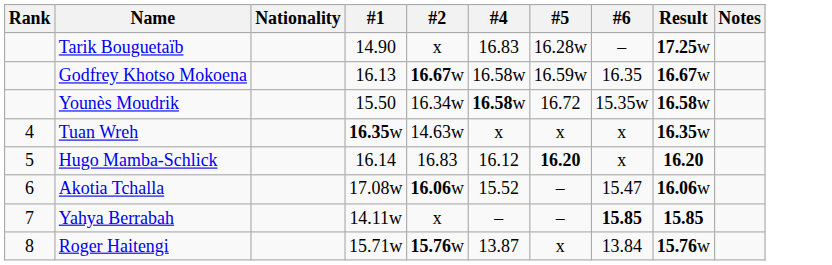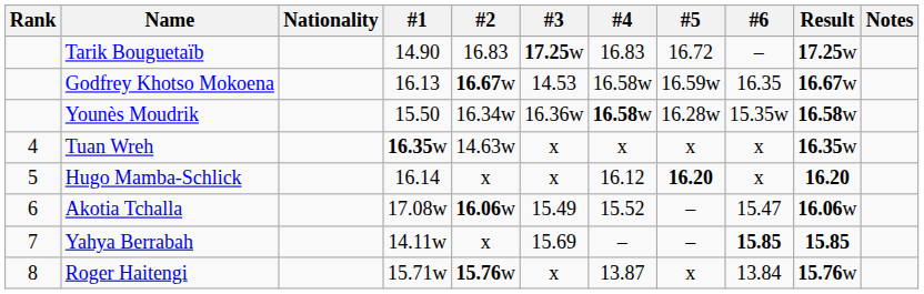 <table class="wikitable sortable" style="text-align:center">
 <tr>
 <th>Rank</th>
 <th>Name</th>
 <th>Nationality</th>
 <th>#1</th>
 <th>#2</th>
+<th>#3</th>
 <th>#4</th>
 <th>#5</th>
 <th>#6</th>
 <th>Result</th>
 <th>Notes</th>
 </tr>
 <tr>
 <td></td>
 <td align=left><a href='#'>Tarik Bouguetaïb</a></td>
 <td align=left></td>
 <td>14.90</td>
-<td>x</td>
 <td>16.83</td>
-<td>16.28w</td>
+<td><strong>17.25</strong>w</td>
+<td>16.83</td>
+<td>16.72</td>
 <td>–</td>
 <td><strong>17.25</strong>w</td>
 <td></td>
 </tr>
 <tr>
 <td></td>
 <td align=left><a href='#'>Godfrey Khotso Mokoena</a></td>
 <td align=left></td>
 <td>16.13</td>
 <td><strong>16.67</strong>w</td>
+<td>14.53</td>
 <td>16.58w</td>
 <td>16.59w</td>
 <td>16.35</td>
 <td><strong>16.67</strong>w</td>
 <td></td>
 </tr>
 <tr>
 <td></td>
 <td align=left><a href='#'>Younès Moudrik</a></td>
 <td align=left></td>
 <td>15.50</td>
 <td>16.34w</td>
+<td>16.36w</td>
 <td><strong>16.58</strong>w</td>
-<td>16.72</td>
+<td>16.28w</td>
 <td>15.35w</td>
 <td><strong>16.58</strong>w</td>
 <td></td>
 </tr>
 <tr>
 <td>4</td>
 <td align=left><a href='#'>Tuan Wreh</a></td>
 <td align=left></td>
 <td><strong>16.35</strong>w</td>
 <td>14.63w</td>
 <td>x</td>
 <td>x</td>
 <td>x</td>
+<td>x</td>
 <td><strong>16.35</strong>w</td>
 <td></td>
 </tr>
 <tr>
 <td>5</td>
 <td align=left><a href='#'>Hugo Mamba-Schlick</a></td>
 <td align=left></td>
 <td>16.14</td>
-<td>16.83</td>
+<td>x</td>
+<td>x</td>
 <td>16.12</td>
 <td><strong>16.20</strong></td>
 <td>x</td>
 <td><strong>16.20</strong></td>
 <td></td>
 </tr>
 <tr>
 <td>6</td>
 <td align=left><a href='#'>Akotia Tchalla</a></td>
 <td align=left></td>
 <td>17.08w</td>
 <td><strong>16.06</strong>w</td>
+<td>15.49</td>
 <td>15.52</td>
 <td>–</td>
 <td>15.47</td>
 <td><strong>16.06</strong>w</td>
 <td></td>
 </tr>
 <tr>
 <td>7</td>
 <td align=left><a href='#'>Yahya Berrabah</a></td>
 <td align=left></td>
 <td>14.11w</td>
 <td>x</td>
+<td>15.69</td>
 <td>–</td>
 <td>–</td>
 <td><strong>15.85</strong></td>
 <td><strong>15.85</strong></td>
 <td></td>
 </tr>
 <tr>
 <td>8</td>
 <td align=left><a href='#'>Roger Haitengi</a></td>
 <td align=left></td>
 <td>15.71w</td>
 <td><strong>15.76</strong>w</td>
+<td>x</td>
 <td>13.87</td>
 <td>x</td>
 <td>13.84</td>
 <td><strong>15.76</strong>w</td>
 <td></td>
 </tr>
 </table>
